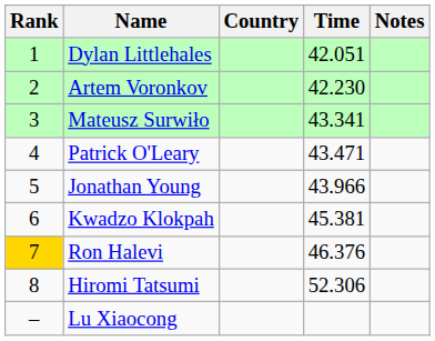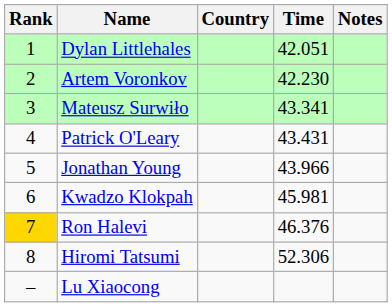 <table class="wikitable" style="text-align:center">
 <tr>
 <th>Rank</th>
 <th>Name</th>
 <th>Country</th>
 <th>Time</th>
 <th>Notes</th>
 </tr>
 <tr bgcolor=bbffbb>
 <td>1</td>
 <td align="left"><a href='#'>Dylan Littlehales</a></td>
 <td align="left"></td>
 <td>42.051</td>
 <td></td>
 </tr>
 <tr bgcolor=bbffbb>
 <td>2</td>
 <td align="left"><a href='#'>Artem Voronkov</a></td>
 <td align="left"></td>
 <td>42.230</td>
 <td></td>
 </tr>
 <tr bgcolor=bbffbb>
 <td>3</td>
 <td align="left"><a href='#'>Mateusz Surwiło</a></td>
 <td align="left"></td>
 <td>43.341</td>
 <td></td>
 </tr>
 <tr>
 <td>4</td>
 <td align="left"><a href='#'>Patrick O'Leary</a></td>
 <td align="left"></td>
-<td>43.471</td>
+<td>43.431</td>
 <td></td>
 </tr>
 <tr>
 <td>5</td>
 <td align="left"><a href='#'>Jonathan Young</a></td>
 <td align="left"></td>
 <td>43.966</td>
 <td></td>
 </tr>
 <tr>
 <td>6</td>
 <td align="left"><a href='#'>Kwadzo Klokpah</a></td>
 <td align="left"></td>
-<td>45.381</td>
+<td>45.981</td>
 <td></td>
 </tr>
 <tr>
 <td style="background: gold;">7</td>
 <td align="left"><a href='#'>Ron Halevi</a></td>
 <td align="left"></td>
 <td>46.376</td>
 <td></td>
 </tr>
 <tr>
 <td>8</td>
 <td align="left"><a href='#'>Hiromi Tatsumi</a></td>
 <td align="left"></td>
 <td>52.306</td>
 <td></td>
 </tr>
 <tr>
 <td>–</td>
 <td align="left"><a href='#'>Lu Xiaocong</a></td>
 <td align="left"></td>
 <td></td>
 <td></td>
 </tr>
 </table>
